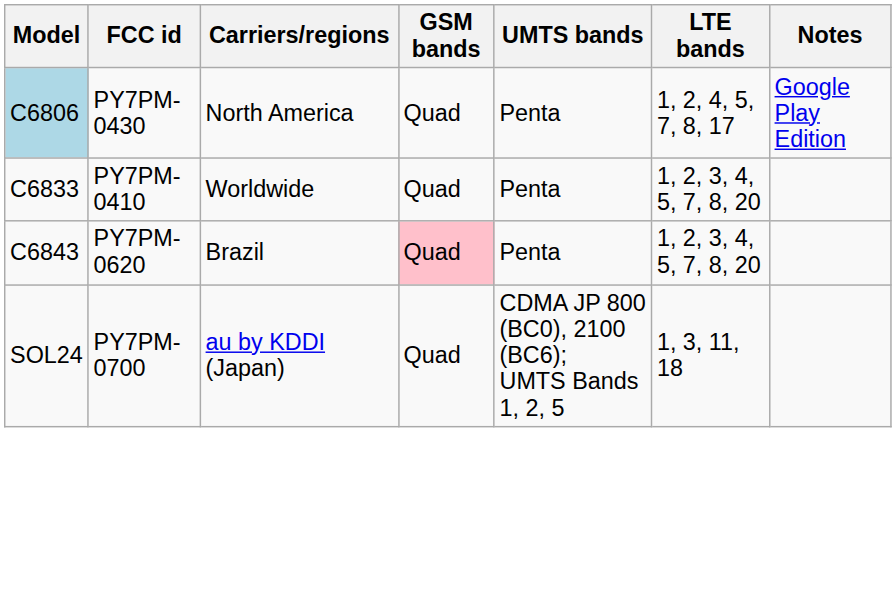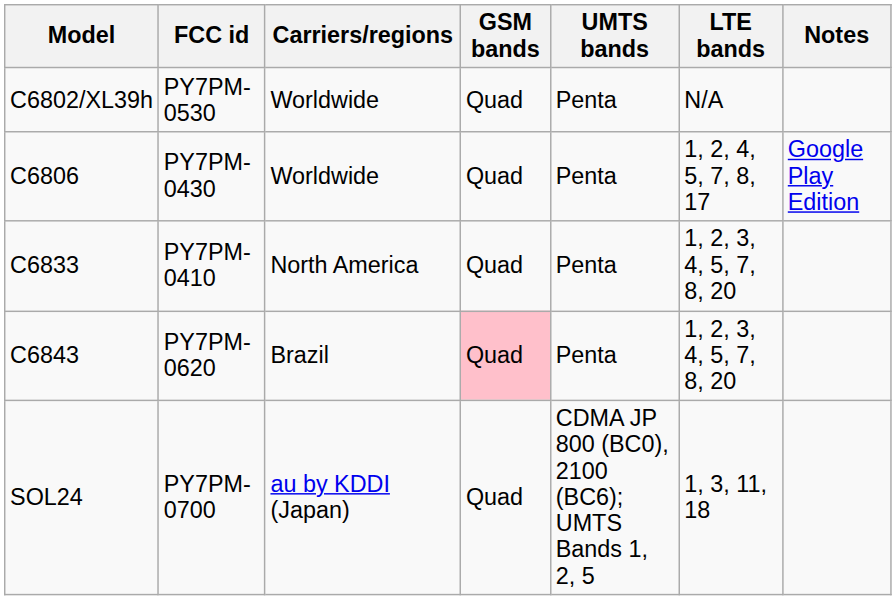 <table class= "wikitable">
 <tr>
 <th>Model</th>
 <th>FCC id</th>
 <th>Carriers/regions</th>
 <th>GSM bands</th>
 <th>UMTS bands</th>
 <th>LTE bands</th>
 <th>Notes</th>
 </tr>
 <tr>
-<td style="background: lightblue;">C6806</td>
+<td>C6802/XL39h</td>
+<td>PY7PM-0530</td>
+<td>Worldwide</td>
+<td>Quad</td>
+<td>Penta</td>
+<td>N/A</td>
+<td></td>
+</tr>
+<tr>
+<td>C6806</td>
 <td>PY7PM-0430</td>
-<td>North America</td>
+<td>Worldwide</td>
 <td>Quad</td>
 <td>Penta</td>
 <td>1, 2, 4, 5, 7, 8, 17</td>
 <td> <a href='#'>Google Play Edition</a></td>
 </tr>
 <tr>
 <td>C6833</td>
 <td>PY7PM-0410</td>
-<td>Worldwide</td>
+<td>North America</td>
 <td>Quad</td>
 <td>Penta</td>
 <td>1, 2, 3, 4, 5, 7, 8, 20</td>
 <td></td>
 </tr>
 <tr>
 <td>C6843</td>
 <td>PY7PM-0620</td>
 <td>Brazil</td>
 <td style="background: pink;">Quad</td>
 <td>Penta</td>
 <td>1, 2, 3, 4, 5, 7, 8, 20</td>
 <td></td>
 </tr>
 <tr>
 <td>SOL24</td>
 <td>PY7PM-0700</td>
 <td><a href='#'>au by KDDI</a> (Japan)</td>
 <td>Quad</td>
 <td>CDMA JP 800 (BC0), 2100 (BC6);<br>UMTS Bands 1, 2, 5</td>
 <td>1, 3, 11, 18</td>
 <td></td>
 </tr>
 </table>
